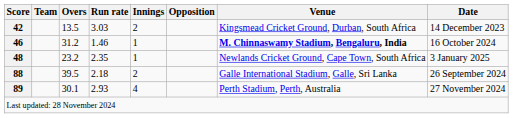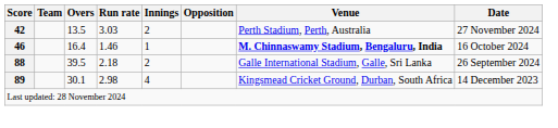 <table class="wikitable sortable">
 <tr>
 <th>Score</th>
 <th>Team</th>
 <th>Overs</th>
 <th>Run rate</th>
 <th>Innings</th>
 <th>Opposition</th>
 <th>Venue</th>
 <th>Date</th>
 </tr>
 <tr>
 <th>42</th>
 <td></td>
 <td>13.5</td>
 <td>3.03</td>
 <td>2</td>
 <td></td>
-<td><a href='#'>Kingsmead Cricket Ground</a>, <a href='#'>Durban</a>, South Africa</td>
-<td>14 December 2023</td>
+<td><a href='#'>Perth Stadium</a>, <a href='#'>Perth</a>, Australia</td>
+<td>27 November 2024</td>
 </tr>
 <tr>
 <th>46</th>
 <td></td>
-<td>31.2</td>
+<td>16.4</td>
 <td>1.46</td>
 <td>1</td>
 <td></td>
 <td><strong><a href='#'>M. Chinnaswamy Stadium</a>, <a href='#'>Bengaluru</a>, India</strong></td>
 <td>16 October 2024</td>
-</tr>
-<tr>
-<th>48</th>
-<td></td>
-<td>23.2</td>
-<td>2.35</td>
-<td>1</td>
-<td></td>
-<td><a href='#'>Newlands Cricket Ground</a>, <a href='#'>Cape Town</a>, South Africa</td>
-<td>3 January 2025</td>
 </tr>
 <tr>
 <th>88</th>
 <td></td>
 <td>39.5</td>
 <td>2.18</td>
 <td>2</td>
 <td></td>
 <td><a href='#'>Galle International Stadium</a>, <a href='#'>Galle</a>, Sri Lanka</td>
 <td>26 September 2024</td>
 </tr>
 <tr>
 <th>89</th>
 <td></td>
 <td>30.1</td>
-<td>2.93</td>
+<td>2.98</td>
 <td>4</td>
 <td></td>
-<td><a href='#'>Perth Stadium</a>, <a href='#'>Perth</a>, Australia</td>
-<td>27 November 2024</td>
+<td><a href='#'>Kingsmead Cricket Ground</a>, <a href='#'>Durban</a>, South Africa</td>
+<td>14 December 2023</td>
 </tr>
 <tr class = "sortbottom">
 <td colspan=8><small>Last updated: 28 November 2024</small></td>
 </tr>
 </table>
